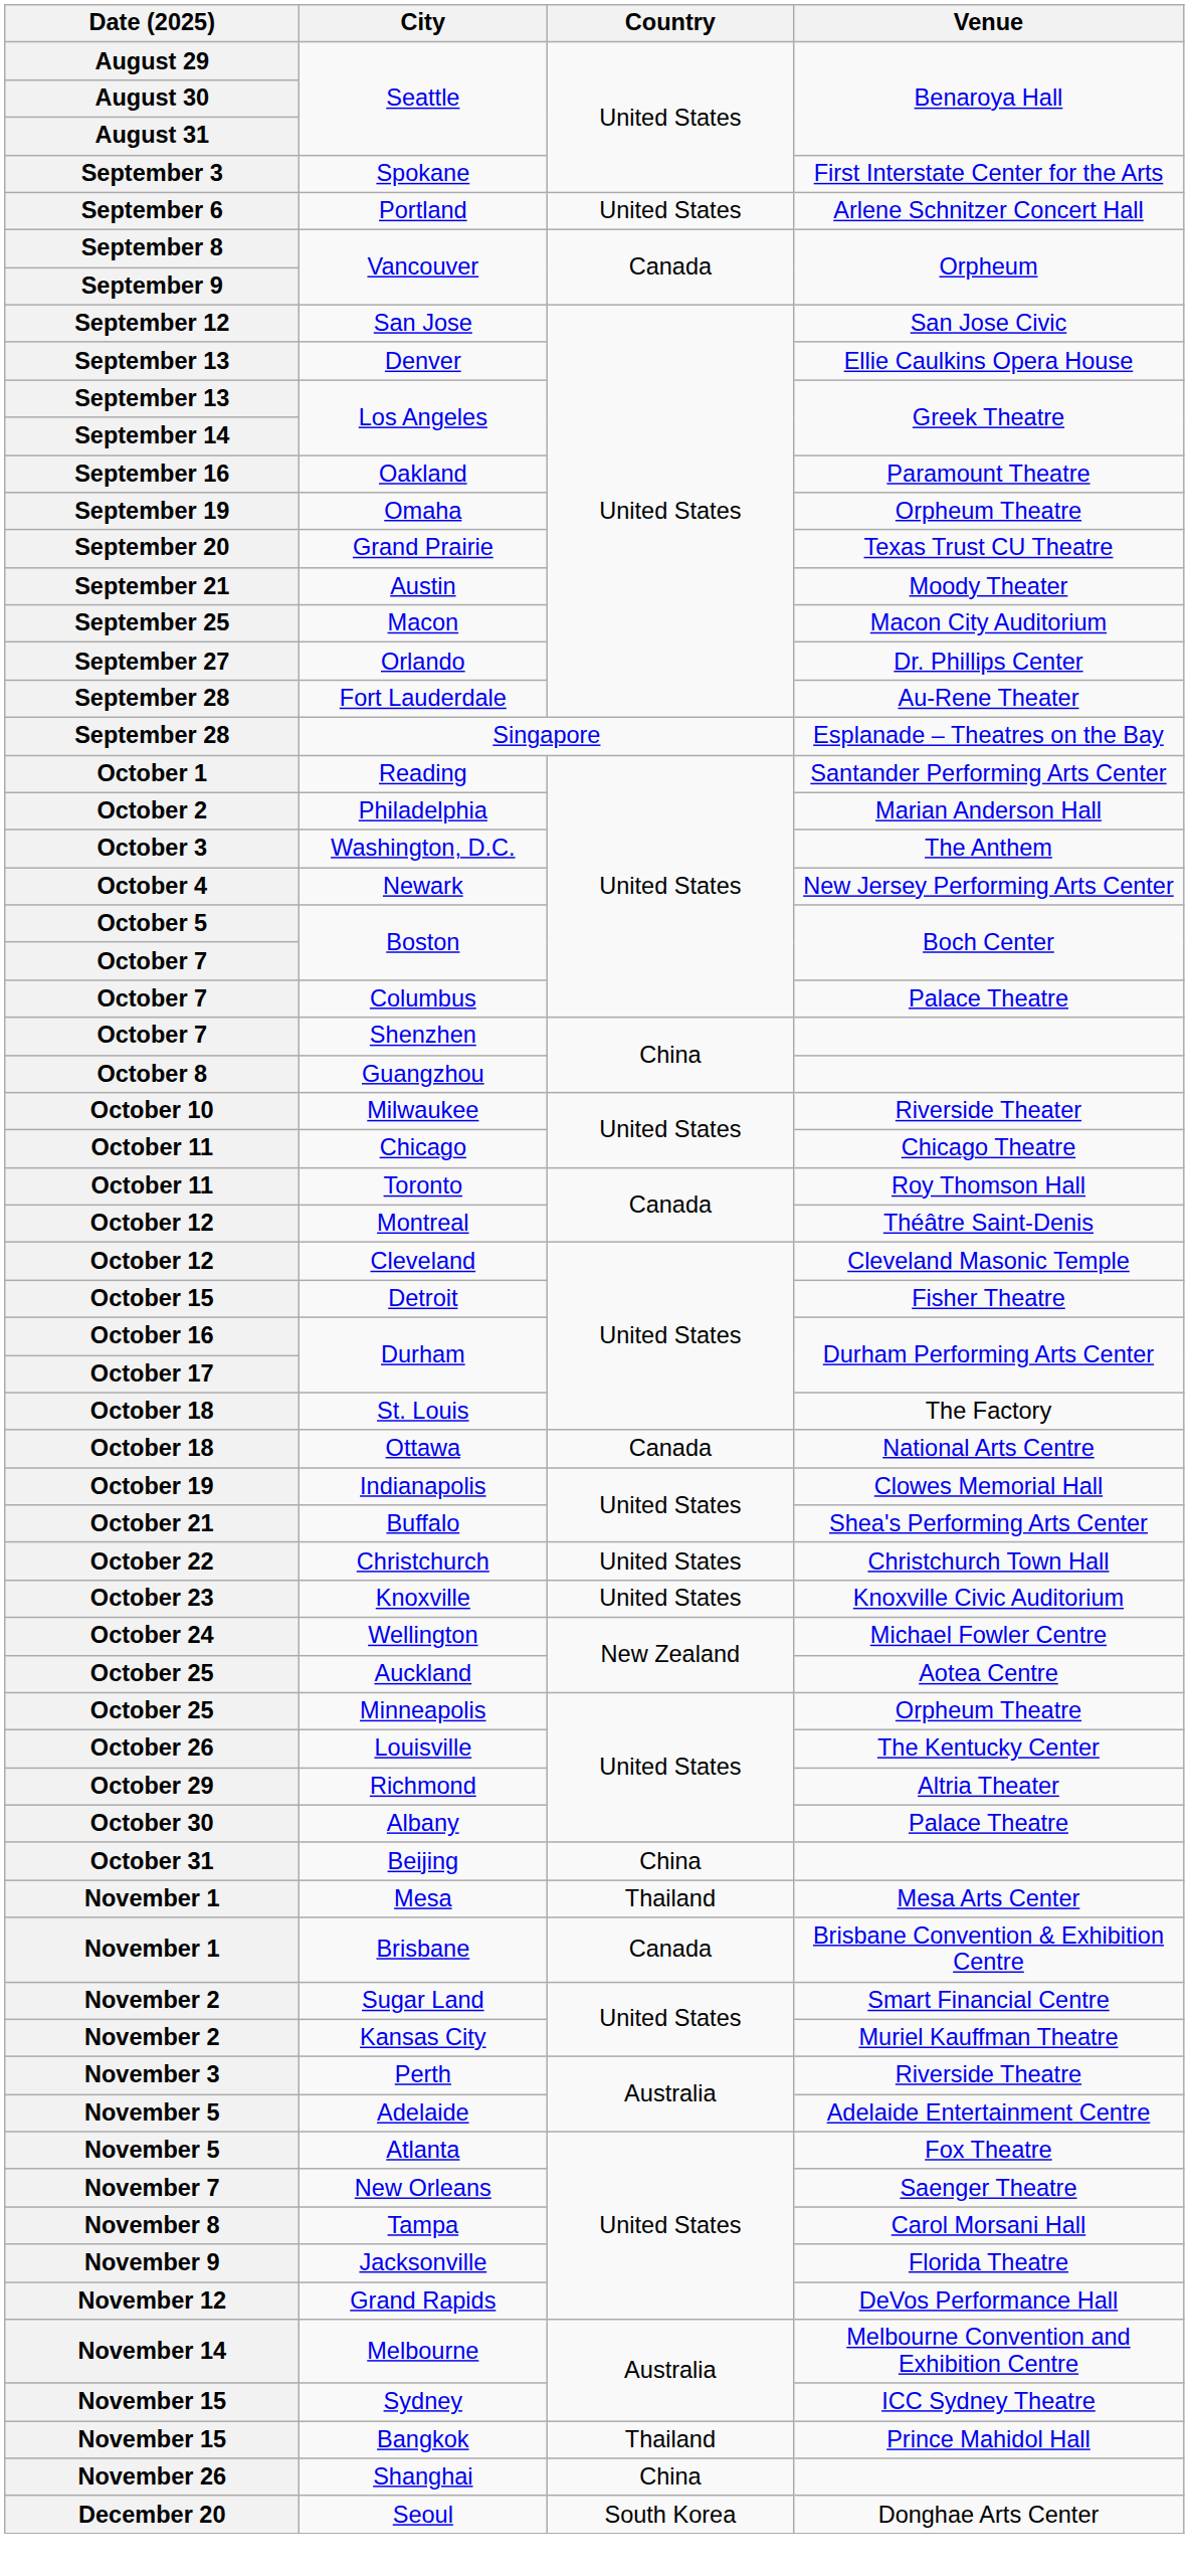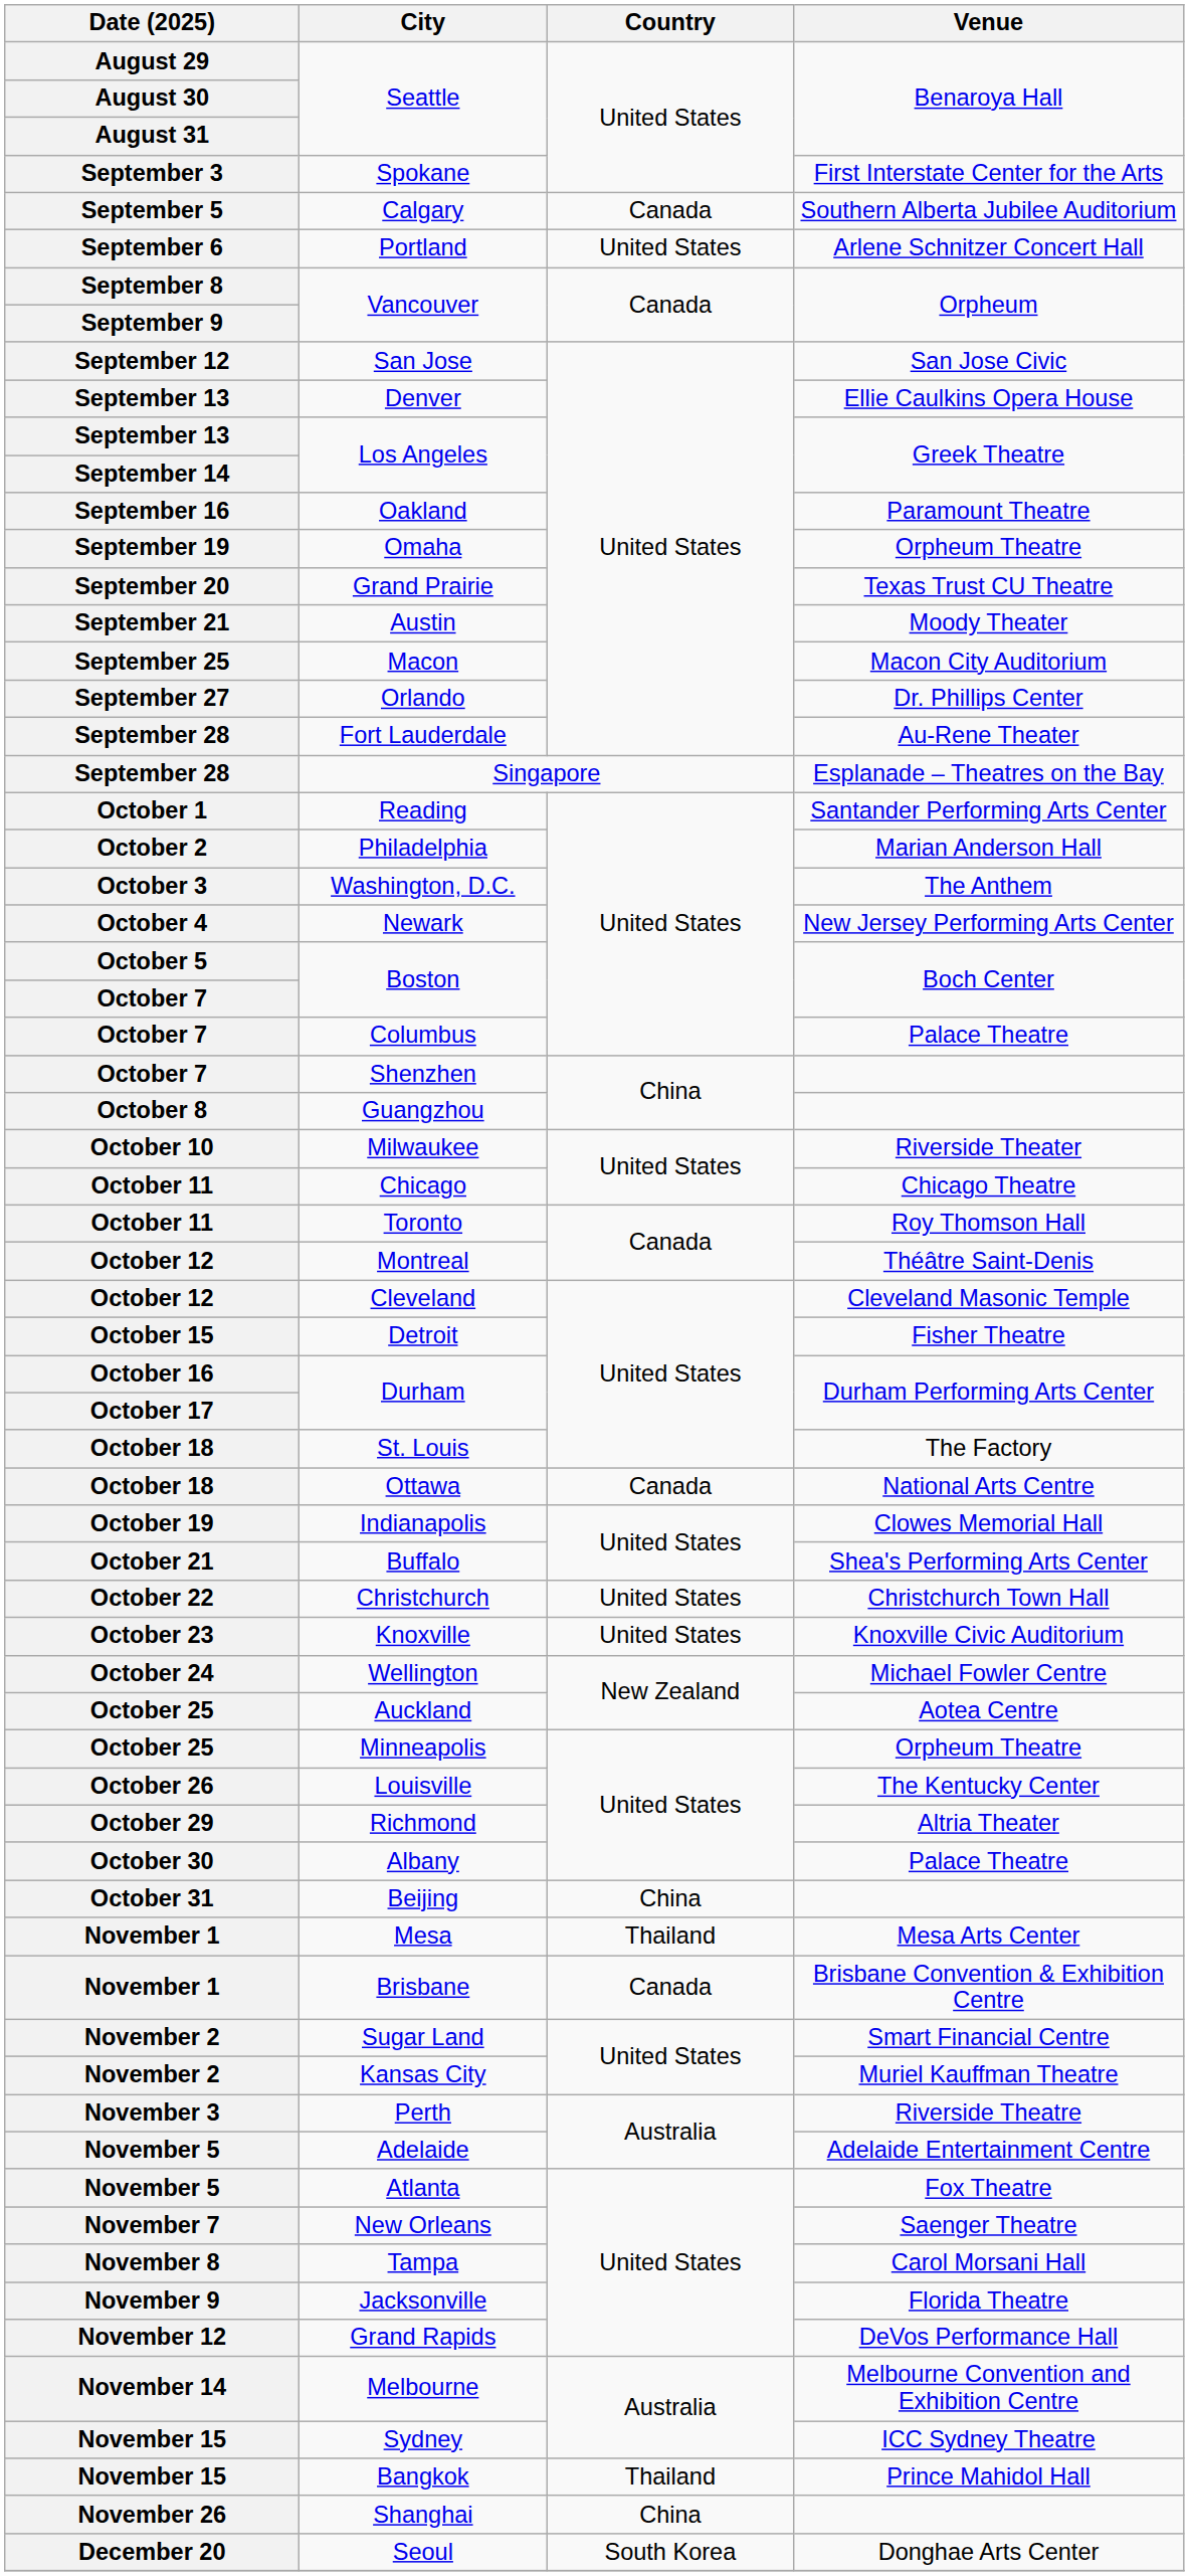 <table class="wikitable plainrowheaders" style="text-align:center;">
 <tr>
 <th scope="col" style="width:12em;">Date (2025)</th>
 <th scope="col" style="width:10em;">City</th>
 <th scope="col" style="width:10em;">Country</th>
 <th scope="col" style="width:16em;">Venue</th>
 </tr>
 <tr>
 <th scope="row" style="text-align:center;">August 29</th>
 <td rowspan="3"><a href='#'>Seattle</a></td>
 <td rowspan="4">United States</td>
 <td rowspan="3"><a href='#'>Benaroya Hall</a></td>
 </tr>
 <tr>
 <th scope="row" style="text-align:center;">August 30</th>
 </tr>
 <tr>
 <th scope="row" style="text-align:center;">August 31</th>
 </tr>
 <tr>
 <th scope="row" style="text-align:center;">September 3</th>
 <td><a href='#'>Spokane</a></td>
 <td><a href='#'>First Interstate Center for the Arts</a></td>
+</tr>
+<tr>
+<th scope="row" style="text-align:center;">September 5</th>
+<td><a href='#'>Calgary</a></td>
+<td>Canada</td>
+<td><a href='#'>Southern Alberta Jubilee Auditorium</a></td>
 </tr>
 <tr>
 <th scope="row" style="text-align:center;">September 6</th>
 <td><a href='#'>Portland</a></td>
 <td>United States</td>
 <td><a href='#'>Arlene Schnitzer Concert Hall</a></td>
 </tr>
 <tr>
 <th scope="row" style="text-align:center;">September 8</th>
 <td rowspan="2"><a href='#'>Vancouver</a></td>
 <td rowspan="2">Canada</td>
 <td rowspan="2"><a href='#'>Orpheum</a></td>
 </tr>
 <tr>
 <th scope="row" style="text-align:center;">September 9</th>
 </tr>
 <tr>
 <th scope="row" style="text-align:center;">September 12</th>
 <td><a href='#'>San Jose</a></td>
 <td rowspan="11">United States</td>
 <td><a href='#'>San Jose Civic</a></td>
 </tr>
 <tr>
 <th scope="row" style="text-align:center;">September 13</th>
 <td><a href='#'>Denver</a></td>
 <td><a href='#'>Ellie Caulkins Opera House</a></td>
 </tr>
 <tr>
 <th scope="row" style="text-align:center;">September 13</th>
 <td rowspan="2"><a href='#'>Los Angeles</a></td>
 <td rowspan="2"><a href='#'>Greek Theatre</a></td>
 </tr>
 <tr>
 <th scope="row" style="text-align:center;">September 14</th>
 </tr>
 <tr>
 <th scope="row" style="text-align:center;">September 16</th>
 <td><a href='#'>Oakland</a></td>
 <td><a href='#'>Paramount Theatre</a></td>
 </tr>
 <tr>
 <th scope="row" style="text-align:center;">September 19</th>
 <td><a href='#'>Omaha</a></td>
 <td><a href='#'>Orpheum Theatre</a></td>
 </tr>
 <tr>
 <th scope="row" style="text-align:center;">September 20</th>
 <td><a href='#'>Grand Prairie</a></td>
 <td><a href='#'>Texas Trust CU Theatre</a></td>
 </tr>
 <tr>
 <th scope="row" style="text-align:center;">September 21</th>
 <td><a href='#'>Austin</a></td>
 <td><a href='#'>Moody Theater</a></td>
 </tr>
 <tr>
 <th scope="row" style="text-align:center;">September 25</th>
 <td><a href='#'>Macon</a></td>
 <td><a href='#'>Macon City Auditorium</a></td>
 </tr>
 <tr>
 <th scope="row" style="text-align:center;">September 27</th>
 <td><a href='#'>Orlando</a></td>
 <td><a href='#'>Dr. Phillips Center</a></td>
 </tr>
 <tr>
 <th scope="row" style="text-align:center;">September 28</th>
 <td><a href='#'>Fort Lauderdale</a></td>
 <td><a href='#'>Au-Rene Theater</a></td>
 </tr>
 <tr>
 <th scope="row" style="text-align:center;">September 28</th>
 <td colspan="2"><a href='#'>Singapore</a></td>
 <td><a href='#'>Esplanade – Theatres on the Bay</a></td>
 </tr>
 <tr>
 <th scope="row" style="text-align:center;">October 1</th>
 <td><a href='#'>Reading</a></td>
 <td rowspan="7">United States</td>
 <td><a href='#'>Santander Performing Arts Center</a></td>
 </tr>
 <tr>
 <th scope="row" style="text-align:center;">October 2</th>
 <td><a href='#'>Philadelphia</a></td>
 <td><a href='#'>Marian Anderson Hall</a></td>
 </tr>
 <tr>
 <th scope="row" style="text-align:center;">October 3</th>
 <td><a href='#'>Washington, D.C.</a></td>
 <td><a href='#'>The Anthem</a></td>
 </tr>
 <tr>
 <th scope="row" style="text-align:center;">October 4</th>
 <td><a href='#'>Newark</a></td>
 <td><a href='#'>New Jersey Performing Arts Center</a></td>
 </tr>
 <tr>
 <th scope="row" style="text-align:center;">October 5</th>
 <td rowspan="2"><a href='#'>Boston</a></td>
 <td rowspan="2"><a href='#'>Boch Center</a></td>
 </tr>
 <tr>
 <th scope="row" style="text-align:center;">October 7</th>
 </tr>
 <tr>
 <th scope="row" style="text-align:center;">October 7</th>
 <td><a href='#'>Columbus</a></td>
 <td><a href='#'>Palace Theatre</a></td>
 </tr>
 <tr>
 <th scope="row" style="text-align:center;">October 7</th>
 <td><a href='#'>Shenzhen</a></td>
 <td rowspan="2">China</td>
 <td></td>
 </tr>
 <tr>
 <th scope="row" style="text-align:center;">October 8</th>
 <td><a href='#'>Guangzhou</a></td>
 <td></td>
 </tr>
 <tr>
 <th scope="row" style="text-align:center;">October 10</th>
 <td><a href='#'>Milwaukee</a></td>
 <td rowspan="2">United States</td>
 <td><a href='#'>Riverside Theater</a></td>
 </tr>
 <tr>
 <th scope="row" style="text-align:center;">October 11</th>
 <td><a href='#'>Chicago</a></td>
 <td><a href='#'>Chicago Theatre</a></td>
 </tr>
 <tr>
 <th scope="row" style="text-align:center;">October 11</th>
 <td><a href='#'>Toronto</a></td>
 <td rowspan="2">Canada</td>
 <td><a href='#'>Roy Thomson Hall</a></td>
 </tr>
 <tr>
 <th scope="row" style="text-align:center;">October 12</th>
 <td><a href='#'>Montreal</a></td>
 <td><a href='#'>Théâtre Saint-Denis</a></td>
 </tr>
 <tr>
 <th scope="row" style="text-align:center;">October 12</th>
 <td><a href='#'>Cleveland</a></td>
 <td rowspan="5">United States</td>
 <td><a href='#'>Cleveland Masonic Temple</a></td>
 </tr>
 <tr>
 <th scope="row" style="text-align:center;">October 15</th>
 <td><a href='#'>Detroit</a></td>
 <td><a href='#'>Fisher Theatre</a></td>
 </tr>
 <tr>
 <th scope="row" style="text-align:center;">October 16</th>
 <td rowspan="2"><a href='#'>Durham</a></td>
 <td rowspan="2"><a href='#'>Durham Performing Arts Center</a></td>
 </tr>
 <tr>
 <th scope="row" style="text-align:center;">October 17</th>
 </tr>
 <tr>
 <th scope="row" style="text-align:center;">October 18</th>
 <td><a href='#'>St. Louis</a></td>
 <td>The Factory</td>
 </tr>
 <tr>
 <th scope="row" style="text-align:center;">October 18</th>
 <td><a href='#'>Ottawa</a></td>
 <td>Canada</td>
 <td><a href='#'>National Arts Centre</a></td>
 </tr>
 <tr>
 <th scope="row" style="text-align:center;">October 19</th>
 <td><a href='#'>Indianapolis</a></td>
 <td rowspan="2">United States</td>
 <td><a href='#'>Clowes Memorial Hall</a></td>
 </tr>
 <tr>
 <th scope="row" style="text-align:center;">October 21</th>
 <td><a href='#'>Buffalo</a></td>
 <td><a href='#'>Shea's Performing Arts Center</a></td>
 </tr>
 <tr>
 <th scope="row" style="text-align:center;">October 22</th>
 <td><a href='#'>Christchurch</a></td>
 <td>United States</td>
 <td><a href='#'>Christchurch Town Hall</a></td>
 </tr>
 <tr>
 <th scope="row" style="text-align:center;">October 23</th>
 <td><a href='#'>Knoxville</a></td>
 <td>United States</td>
 <td><a href='#'>Knoxville Civic Auditorium</a></td>
 </tr>
 <tr>
 <th scope="row" style="text-align:center;">October 24</th>
 <td><a href='#'>Wellington</a></td>
 <td rowspan="2">New Zealand</td>
 <td><a href='#'>Michael Fowler Centre</a></td>
 </tr>
 <tr>
 <th scope="row" style="text-align:center;">October 25</th>
 <td><a href='#'>Auckland</a></td>
 <td><a href='#'>Aotea Centre</a></td>
 </tr>
 <tr>
 <th scope="row" style="text-align:center;">October 25</th>
 <td><a href='#'>Minneapolis</a></td>
 <td rowspan="4">United States</td>
 <td><a href='#'>Orpheum Theatre</a></td>
 </tr>
 <tr>
 <th scope="row" style="text-align:center;">October 26</th>
 <td><a href='#'>Louisville</a></td>
 <td><a href='#'>The Kentucky Center</a></td>
 </tr>
 <tr>
 <th scope="row" style="text-align:center;">October 29</th>
 <td><a href='#'>Richmond</a></td>
 <td><a href='#'>Altria Theater</a></td>
 </tr>
 <tr>
 <th scope="row" style="text-align:center;">October 30</th>
 <td><a href='#'>Albany</a></td>
 <td><a href='#'>Palace Theatre</a></td>
 </tr>
 <tr>
 <th scope="row" style="text-align:center;">October 31</th>
 <td><a href='#'>Beijing</a></td>
 <td>China</td>
 <td></td>
 </tr>
 <tr>
 <th scope="row" style="text-align:center;">November 1</th>
 <td><a href='#'>Mesa</a></td>
 <td>Thailand</td>
 <td><a href='#'>Mesa Arts Center</a></td>
 </tr>
 <tr>
 <th scope="row" style="text-align:center;">November 1</th>
 <td><a href='#'>Brisbane</a></td>
 <td>Canada</td>
 <td><a href='#'>Brisbane Convention & Exhibition Centre</a></td>
 </tr>
 <tr>
 <th scope="row" style="text-align:center;">November 2</th>
 <td><a href='#'>Sugar Land</a></td>
 <td rowspan="2">United States</td>
 <td><a href='#'>Smart Financial Centre</a></td>
 </tr>
 <tr>
 <th scope="row" style="text-align:center;">November 2</th>
 <td><a href='#'>Kansas City</a></td>
 <td><a href='#'>Muriel Kauffman Theatre</a></td>
 </tr>
 <tr>
 <th scope="row" style="text-align:center;">November 3</th>
 <td><a href='#'>Perth</a></td>
 <td rowspan="2">Australia</td>
 <td><a href='#'>Riverside Theatre</a></td>
 </tr>
 <tr>
 <th scope="row" style="text-align:center;">November 5</th>
 <td><a href='#'>Adelaide</a></td>
 <td><a href='#'>Adelaide Entertainment Centre</a></td>
 </tr>
 <tr>
 <th scope="row" style="text-align:center;">November 5</th>
 <td><a href='#'>Atlanta</a></td>
 <td rowspan="5">United States</td>
 <td><a href='#'>Fox Theatre</a></td>
 </tr>
 <tr>
 <th scope="row" style="text-align:center;">November 7</th>
 <td><a href='#'>New Orleans</a></td>
 <td><a href='#'>Saenger Theatre</a></td>
 </tr>
 <tr>
 <th scope="row" style="text-align:center;">November 8</th>
 <td><a href='#'>Tampa</a></td>
 <td><a href='#'>Carol Morsani Hall</a></td>
 </tr>
 <tr>
 <th scope="row" style="text-align:center;">November 9</th>
 <td><a href='#'>Jacksonville</a></td>
 <td><a href='#'>Florida Theatre</a></td>
 </tr>
 <tr>
 <th scope="row" style="text-align:center;">November 12</th>
 <td><a href='#'>Grand Rapids</a></td>
 <td><a href='#'>DeVos Performance Hall</a></td>
 </tr>
 <tr>
 <th scope="row" style="text-align:center;">November 14</th>
 <td><a href='#'>Melbourne</a></td>
 <td rowspan="2">Australia</td>
 <td><a href='#'>Melbourne Convention and Exhibition Centre</a></td>
 </tr>
 <tr>
 <th scope="row" style="text-align:center;">November 15</th>
 <td><a href='#'>Sydney</a></td>
 <td><a href='#'>ICC Sydney Theatre</a></td>
 </tr>
 <tr>
 <th scope="row" style="text-align:center;">November 15</th>
 <td><a href='#'>Bangkok</a></td>
 <td>Thailand</td>
 <td><a href='#'>Prince Mahidol Hall</a></td>
 </tr>
 <tr>
 <th scope="row" style="text-align:center;">November 26</th>
 <td><a href='#'>Shanghai</a></td>
 <td>China</td>
 <td></td>
 </tr>
 <tr>
 <th scope="row" style="text-align:center;">December 20</th>
 <td><a href='#'>Seoul</a></td>
 <td>South Korea</td>
 <td>Donghae Arts Center</td>
 </tr>
 <tr>
 </tr>
 </table>
